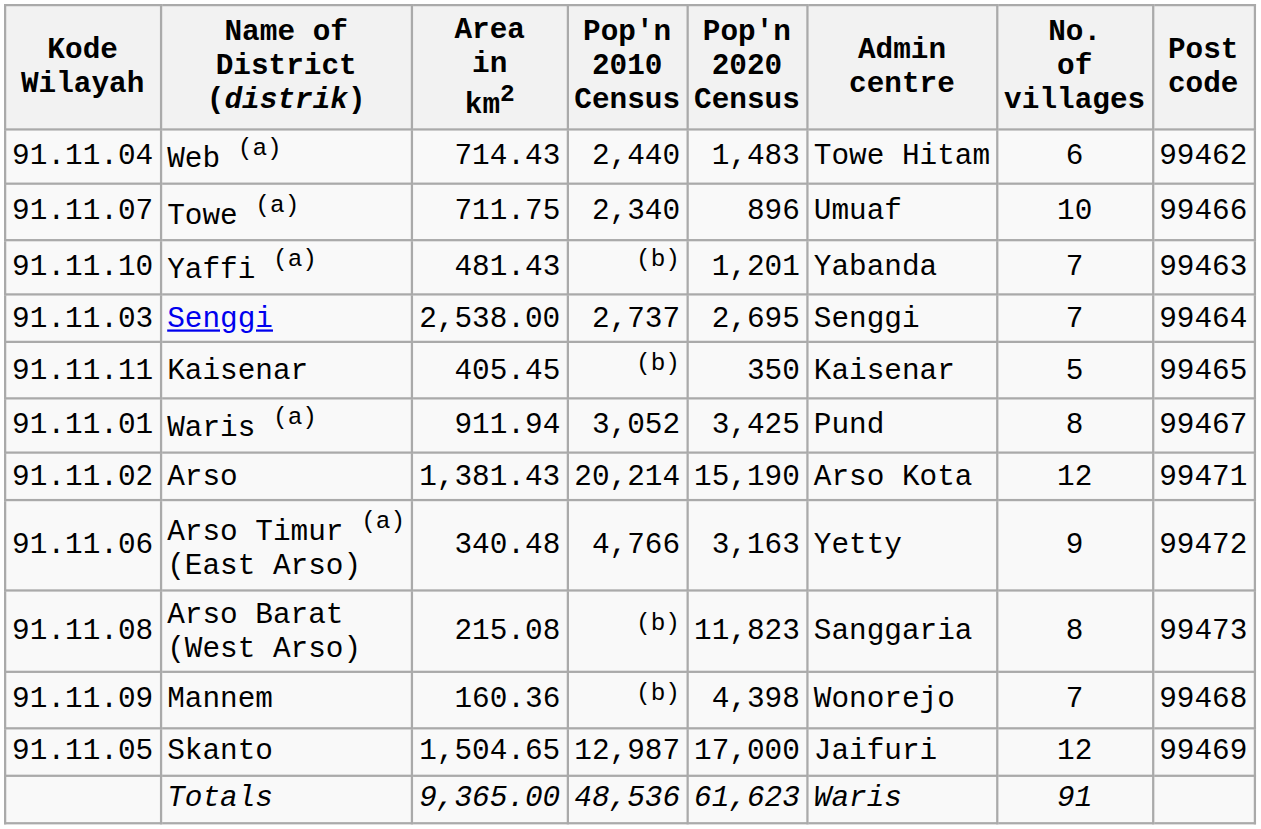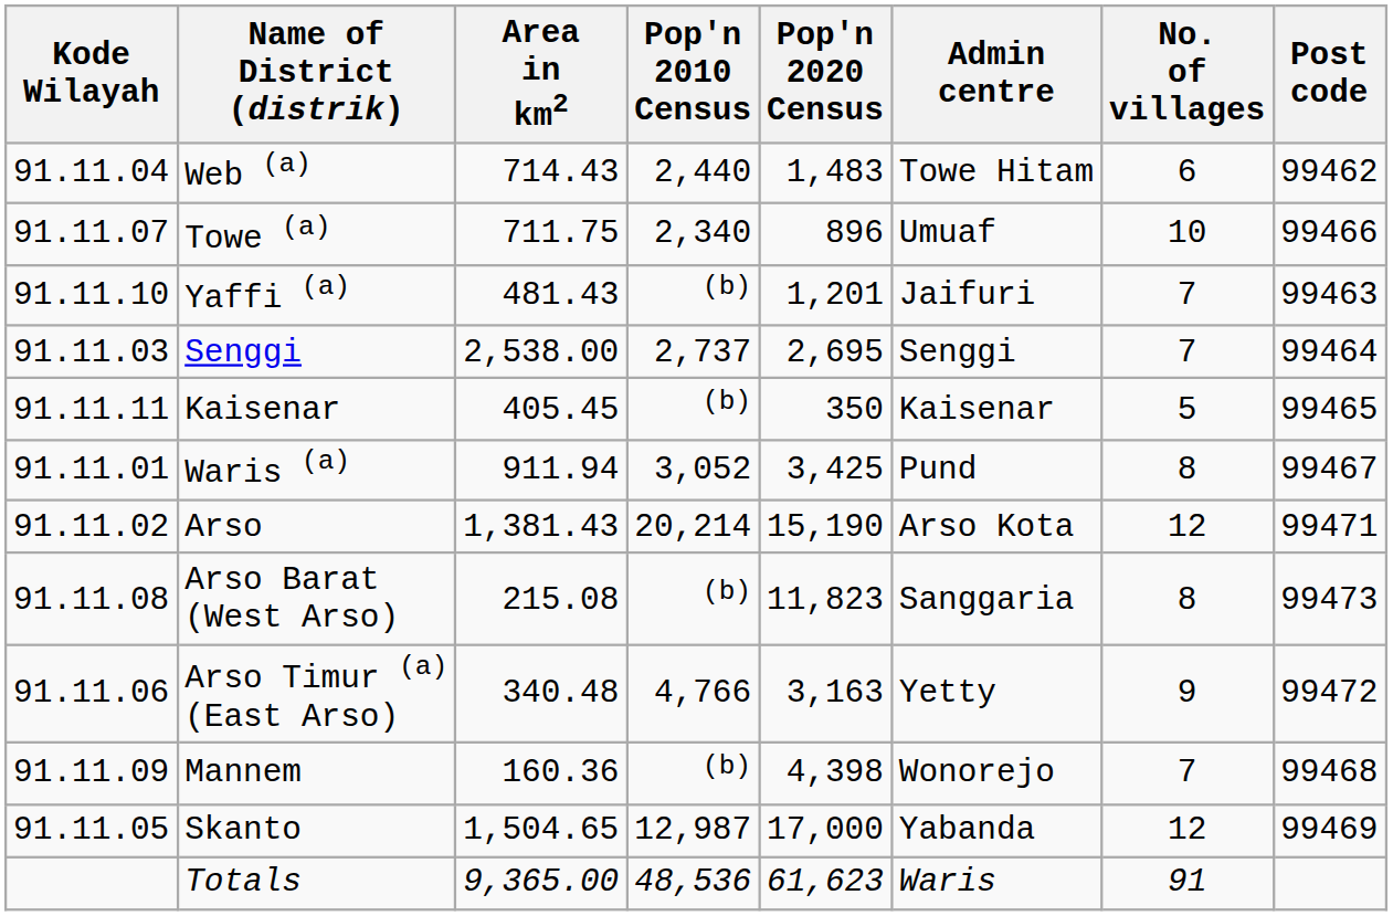 <table class="wikitable">
 <tr>
 <th>Kode <br>Wilayah</th>
 <th>Name of <br>District <br>(<em>distrik</em>)</th>
 <th>Area<br>in<br>km<sup>2</sup></th>
 <th>Pop'n <br>2010<br>Census</th>
 <th>Pop'n <br>2020<br>Census</th>
 <th>Admin<br>centre</th>
 <th>No.<br>of<br>villages</th>
 <th>Post<br>code</th>
 </tr>
 <tr>
 <td>91.11.04</td>
 <td>Web <sup>(a)</sup></td>
 <td align="right">714.43</td>
 <td align="right">2,440</td>
 <td align="right">1,483</td>
 <td>Towe Hitam</td>
 <td align="center">6</td>
 <td>99462</td>
 </tr>
 <tr>
 <td>91.11.07</td>
 <td>Towe <sup>(a)</sup></td>
 <td align="right">711.75</td>
 <td align="right">2,340</td>
 <td align="right">896</td>
 <td>Umuaf</td>
 <td align="center">10</td>
 <td>99466</td>
 </tr>
 <tr>
 <td>91.11.10</td>
 <td>Yaffi <sup>(a)</sup></td>
 <td align="right">481.43</td>
 <td align="right"><sup>(b)</sup></td>
 <td align="right">1,201</td>
-<td>Yabanda</td>
+<td>Jaifuri</td>
 <td align="center">7</td>
 <td>99463</td>
 </tr>
 <tr>
 <td>91.11.03</td>
 <td><a href='#'>Senggi</a></td>
 <td align="right">2,538.00</td>
 <td align="right">2,737</td>
 <td align="right">2,695</td>
 <td>Senggi</td>
 <td align="center">7</td>
 <td>99464</td>
 </tr>
 <tr>
 <td>91.11.11</td>
 <td>Kaisenar</td>
 <td align="right">405.45</td>
 <td align="right"><sup>(b)</sup></td>
 <td align="right">350</td>
 <td>Kaisenar</td>
 <td align="center">5</td>
 <td>99465</td>
 </tr>
 <tr>
 <td>91.11.01</td>
 <td>Waris <sup>(a)</sup></td>
 <td align="right">911.94</td>
 <td align="right">3,052</td>
 <td align="right">3,425</td>
 <td>Pund</td>
 <td align="center">8</td>
 <td>99467</td>
 </tr>
 <tr>
 <td>91.11.02</td>
 <td>Arso</td>
 <td align="right">1,381.43</td>
 <td align="right">20,214</td>
 <td align="right">15,190</td>
 <td>Arso Kota</td>
 <td align="center">12</td>
 <td>99471</td>
 </tr>
 <tr>
+<td>91.11.08</td>
+<td>Arso Barat <br>(West Arso)</td>
+<td align="right">215.08</td>
+<td align="right"><sup>(b)</sup></td>
+<td align="right">11,823</td>
+<td>Sanggaria</td>
+<td align="center">8</td>
+<td>99473</td>
+</tr>
+<tr>
 <td>91.11.06</td>
 <td>Arso Timur <sup>(a)</sup> <br>(East Arso)</td>
 <td align="right">340.48</td>
 <td align="right">4,766</td>
 <td align="right">3,163</td>
 <td>Yetty</td>
 <td align="center">9</td>
 <td>99472</td>
-</tr>
-<tr>
-<td>91.11.08</td>
-<td>Arso Barat <br>(West Arso)</td>
-<td align="right">215.08</td>
-<td align="right"><sup>(b)</sup></td>
-<td align="right">11,823</td>
-<td>Sanggaria</td>
-<td align="center">8</td>
-<td>99473</td>
 </tr>
 <tr>
 <td>91.11.09</td>
 <td>Mannem</td>
 <td align="right">160.36</td>
 <td align="right"><sup>(b)</sup></td>
 <td align="right">4,398</td>
 <td>Wonorejo</td>
 <td align="center">7</td>
 <td>99468</td>
 </tr>
 <tr>
 <td>91.11.05</td>
 <td>Skanto</td>
 <td align="right">1,504.65</td>
 <td align="right">12,987</td>
 <td align="right">17,000</td>
-<td>Jaifuri</td>
+<td>Yabanda</td>
 <td align="center">12</td>
 <td>99469</td>
 </tr>
 <tr>
 <td></td>
 <td><em>Totals</em></td>
 <td align="right"><em>9,365.00</em></td>
 <td align="right"><em>48,536</em></td>
 <td align="right"><em>61,623</em></td>
 <td><em>Waris</em></td>
 <td align="center"><em>91</em></td>
 <td></td>
 </tr>
 </table>
